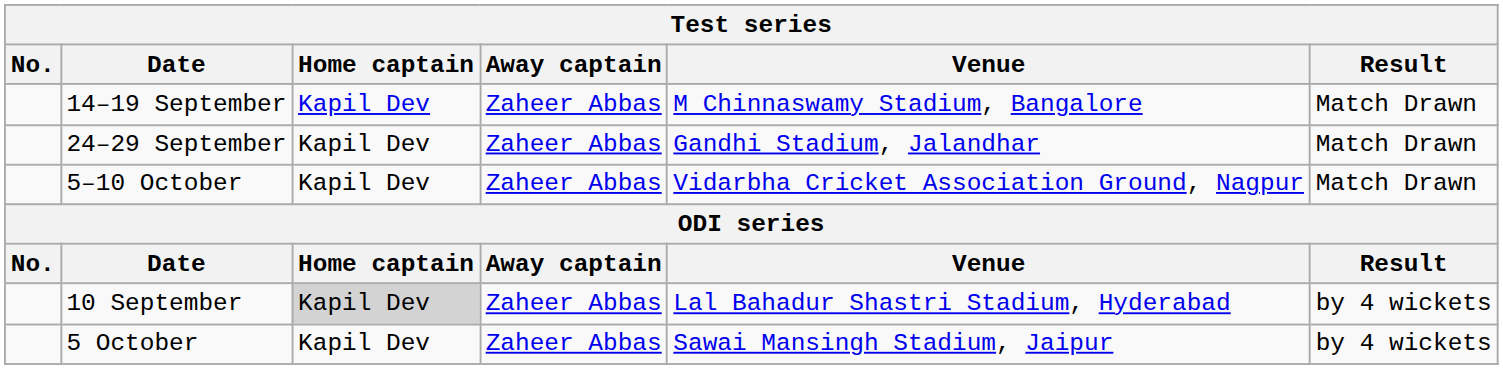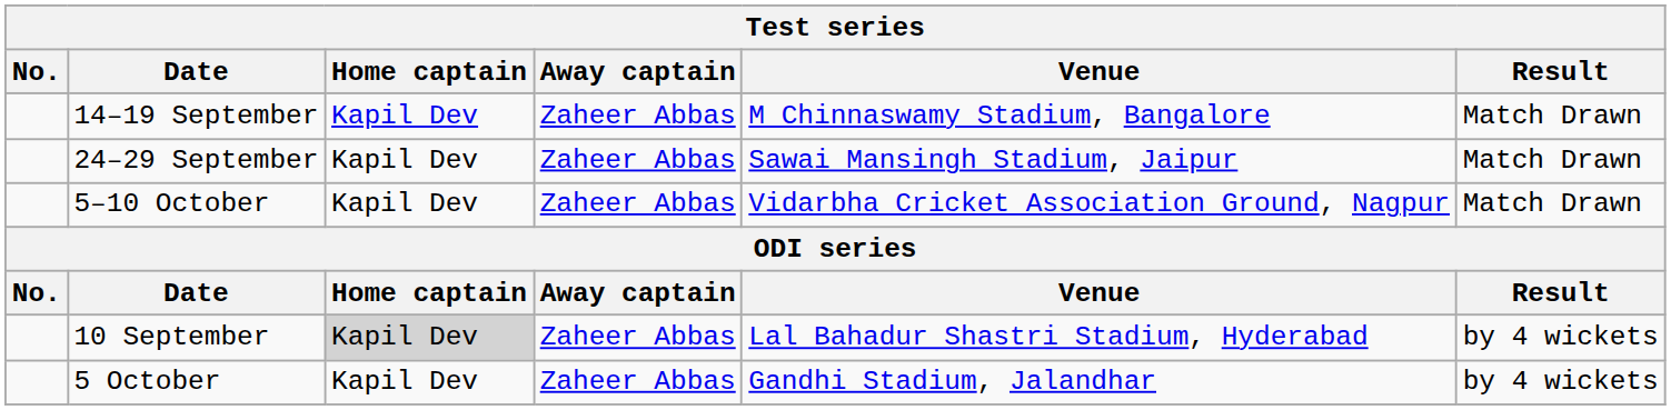 <table class="wikitable">
 <tr>
 <th colspan="9">Test series</th>
 </tr>
 <tr>
 <th>No.</th>
 <th>Date</th>
 <th>Home captain</th>
 <th>Away captain</th>
 <th>Venue</th>
 <th>Result</th>
 </tr>
 <tr>
 <td></td>
 <td>14–19 September</td>
 <td><a href='#'>Kapil Dev</a></td>
 <td><a href='#'>Zaheer Abbas</a></td>
 <td><a href='#'>M Chinnaswamy Stadium</a>, <a href='#'>Bangalore</a></td>
 <td>Match Drawn</td>
 </tr>
 <tr>
 <td></td>
 <td>24–29 September</td>
 <td>Kapil Dev</td>
 <td><a href='#'>Zaheer Abbas</a></td>
-<td><a href='#'>Gandhi Stadium</a>, <a href='#'>Jalandhar</a></td>
+<td><a href='#'>Sawai Mansingh Stadium</a>, <a href='#'>Jaipur</a></td>
 <td>Match Drawn</td>
 </tr>
 <tr>
 <td></td>
 <td>5–10 October</td>
 <td>Kapil Dev</td>
 <td><a href='#'>Zaheer Abbas</a></td>
 <td><a href='#'>Vidarbha Cricket Association Ground</a>, <a href='#'>Nagpur</a></td>
 <td>Match Drawn</td>
 </tr>
 <tr>
 <th colspan="9">ODI series</th>
 </tr>
 <tr>
 <th>No.</th>
 <th>Date</th>
 <th>Home captain</th>
 <th>Away captain</th>
 <th>Venue</th>
 <th>Result</th>
 </tr>
 <tr>
 <td></td>
 <td>10 September</td>
 <td style="background: lightgrey;">Kapil Dev</td>
 <td><a href='#'>Zaheer Abbas</a></td>
 <td><a href='#'>Lal Bahadur Shastri Stadium</a>, <a href='#'>Hyderabad</a></td>
 <td> by 4 wickets</td>
 </tr>
 <tr>
 <td></td>
 <td>5 October</td>
 <td>Kapil Dev</td>
 <td><a href='#'>Zaheer Abbas</a></td>
-<td><a href='#'>Sawai Mansingh Stadium</a>, <a href='#'>Jaipur</a></td>
+<td><a href='#'>Gandhi Stadium</a>, <a href='#'>Jalandhar</a></td>
 <td> by 4 wickets</td>
 </tr>
 </table>
